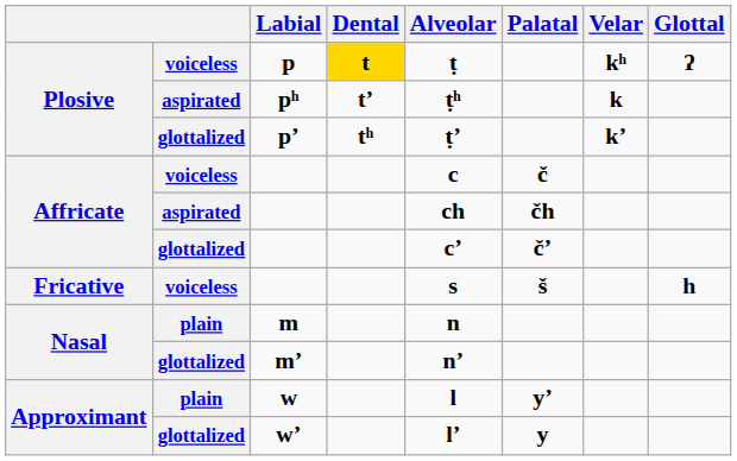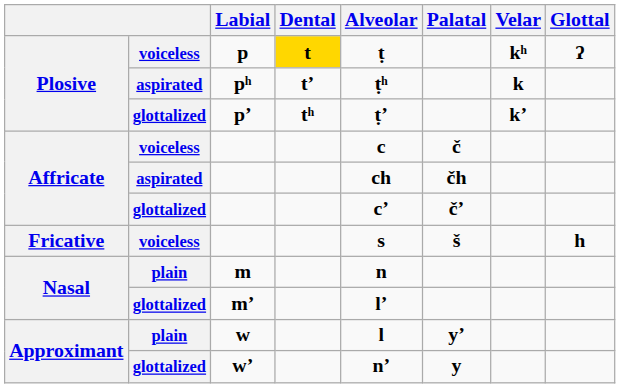 <table class="wikitable">
 <tr>
 <th colspan=2></th>
 <th align="center"><a href='#'>Labial</a></th>
 <th align="center"><a href='#'>Dental</a></th>
 <th align="center"><a href='#'>Alveolar</a></th>
 <th align="center"><a href='#'>Palatal</a></th>
 <th align="center"><a href='#'>Velar</a></th>
 <th align="center"><a href='#'>Glottal</a></th>
 </tr>
 <tr>
 <th rowspan=3><a href='#'>Plosive</a></th>
 <th><small><a href='#'>voiceless</a></small></th>
 <td align="center"><strong>p</strong> </td>
 <td align="center" style="background: gold;"><strong>t</strong> </td>
 <td align="center"><strong>ṭ</strong> </td>
 <td align="center"></td>
 <td align="center"><strong>kʰ</strong> </td>
 <td align="center"><strong>ʔ</strong> </td>
 </tr>
 <tr>
 <th><small><a href='#'>aspirated</a></small></th>
 <td align="center"><strong>pʰ</strong> </td>
 <td align="center"><strong>tʼ</strong> </td>
 <td align="center"><strong>ṭʰ</strong> </td>
 <td align="center"></td>
 <td align="center"><strong>k</strong> </td>
 <td align="center"></td>
 </tr>
 <tr>
 <th><small><a href='#'>glottalized</a></small></th>
 <td align="center"><strong>pʼ</strong> </td>
 <td align="center"><strong>tʰ</strong> </td>
 <td align="center"><strong>ṭʼ</strong> </td>
 <td align="center"></td>
 <td align="center"><strong>kʼ</strong> </td>
 <td align="center"></td>
 </tr>
 <tr>
 <th rowspan="3"><a href='#'>Affricate</a></th>
 <th><small><a href='#'>voiceless</a></small></th>
 <td align="center"></td>
 <td align="center"></td>
 <td align="center"><strong>c</strong> </td>
 <td align="center"><strong>č</strong> </td>
 <td align="center"></td>
 <td align="center"></td>
 </tr>
 <tr>
 <th><small><a href='#'>aspirated</a></small></th>
 <td align="center"></td>
 <td align="center"></td>
 <td align="center"><strong>ch</strong> </td>
 <td align="center"><strong>čh</strong> </td>
 <td align="center"></td>
 <td align="center"></td>
 </tr>
 <tr>
 <th><small><a href='#'>glottalized</a></small></th>
 <td align="center"></td>
 <td align="center"></td>
 <td align="center"><strong>cʼ</strong> </td>
 <td align="center"><strong>čʼ</strong> </td>
 <td align="center"></td>
 <td align="center"></td>
 </tr>
 <tr>
 <th rowspan=1><a href='#'>Fricative</a></th>
 <th><small><a href='#'>voiceless</a></small></th>
 <td align="center"></td>
 <td align="center"></td>
 <td align="center"><strong>s</strong> </td>
 <td align="center"><strong>š</strong> </td>
 <td align="center"></td>
 <td align="center"><strong>h</strong> </td>
 </tr>
 <tr>
 <th rowspan=2><a href='#'>Nasal</a></th>
 <th><small><a href='#'>plain</a></small></th>
 <td align="center"><strong>m</strong> </td>
 <td align="center"></td>
 <td align="center"><strong>n</strong> </td>
 <td align="center"></td>
 <td align="center"></td>
 <td align="center"></td>
 </tr>
 <tr>
 <th><small><a href='#'>glottalized</a></small></th>
 <td align="center"><strong>mʼ</strong> </td>
 <td align="center"></td>
-<td align="center"><strong>nʼ</strong> </td>
+<td align="center"><strong>lʼ</strong> </td>
 <td align="center"></td>
 <td align="center"></td>
 <td align="center"></td>
 </tr>
 <tr>
 <th rowspan=2><a href='#'>Approximant</a></th>
 <th><small><a href='#'>plain</a></small></th>
 <td align="center"><strong>w</strong> </td>
 <td align="center"></td>
 <td align="center"><strong>l</strong> </td>
 <td align="center"><strong>yʼ</strong> </td>
 <td align="center"></td>
 <td align="center"></td>
 </tr>
 <tr>
 <th><small><a href='#'>glottalized</a></small></th>
 <td align="center"><strong>wʼ</strong> </td>
 <td align="center"></td>
-<td align="center"><strong>lʼ</strong> </td>
+<td align="center"><strong>nʼ</strong> </td>
 <td align="center"><strong>y</strong> </td>
 <td align="center"></td>
 <td align="center"></td>
 </tr>
 </table>
